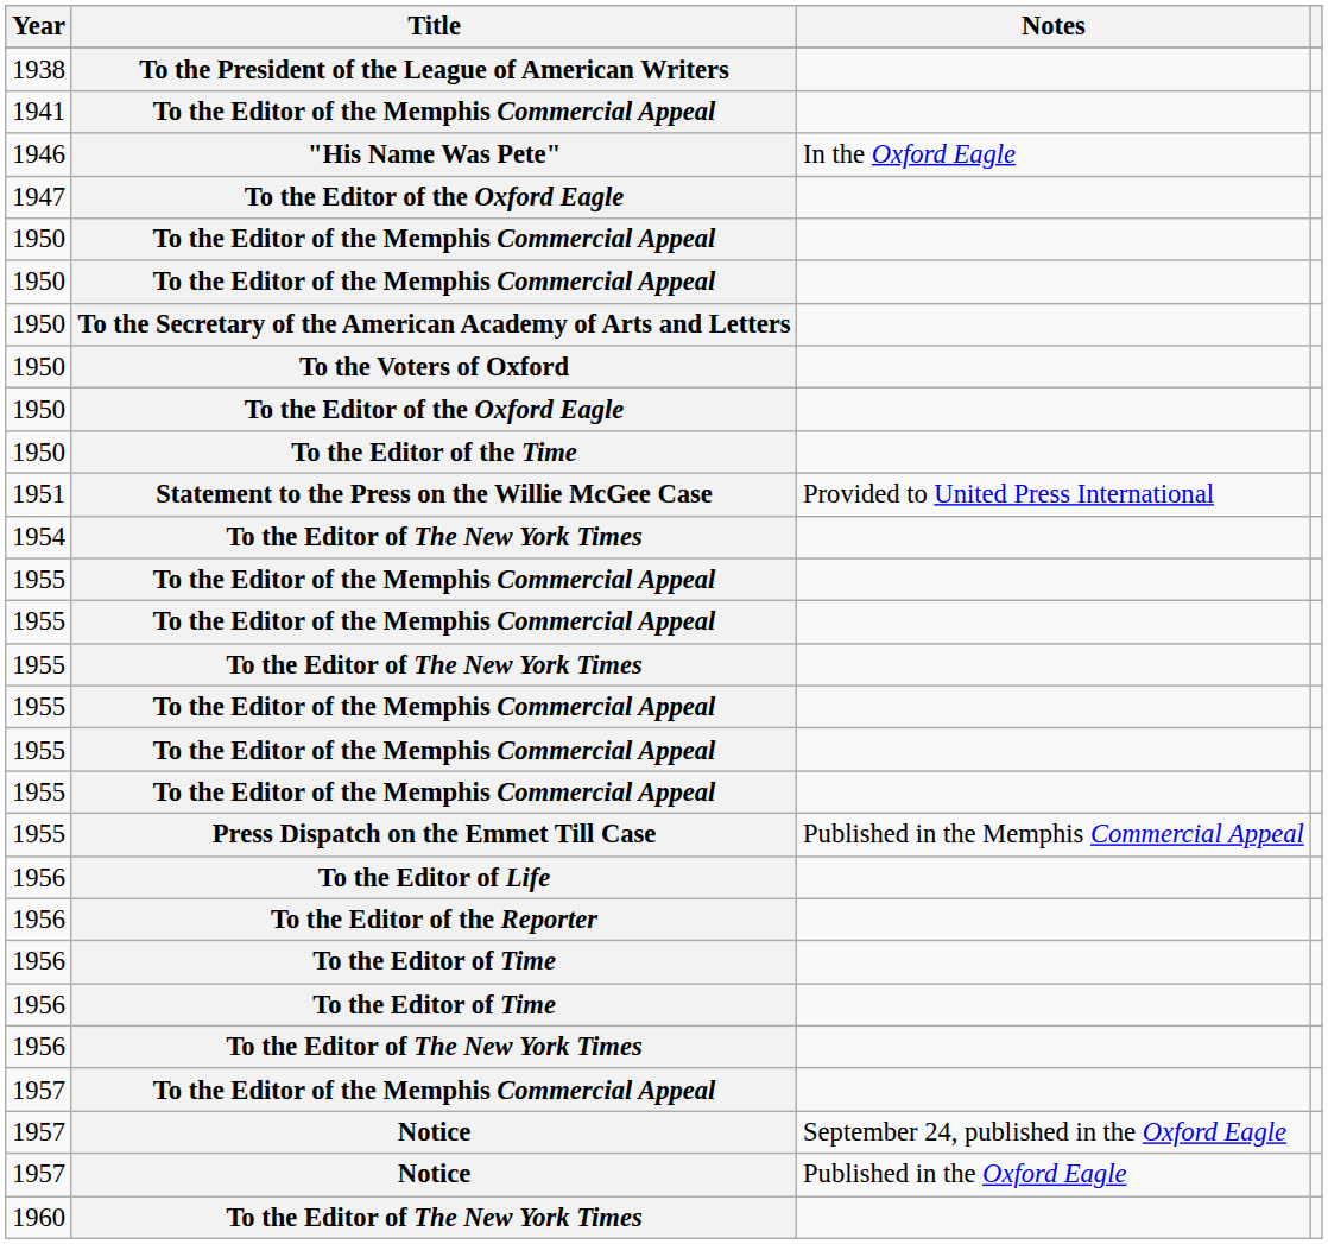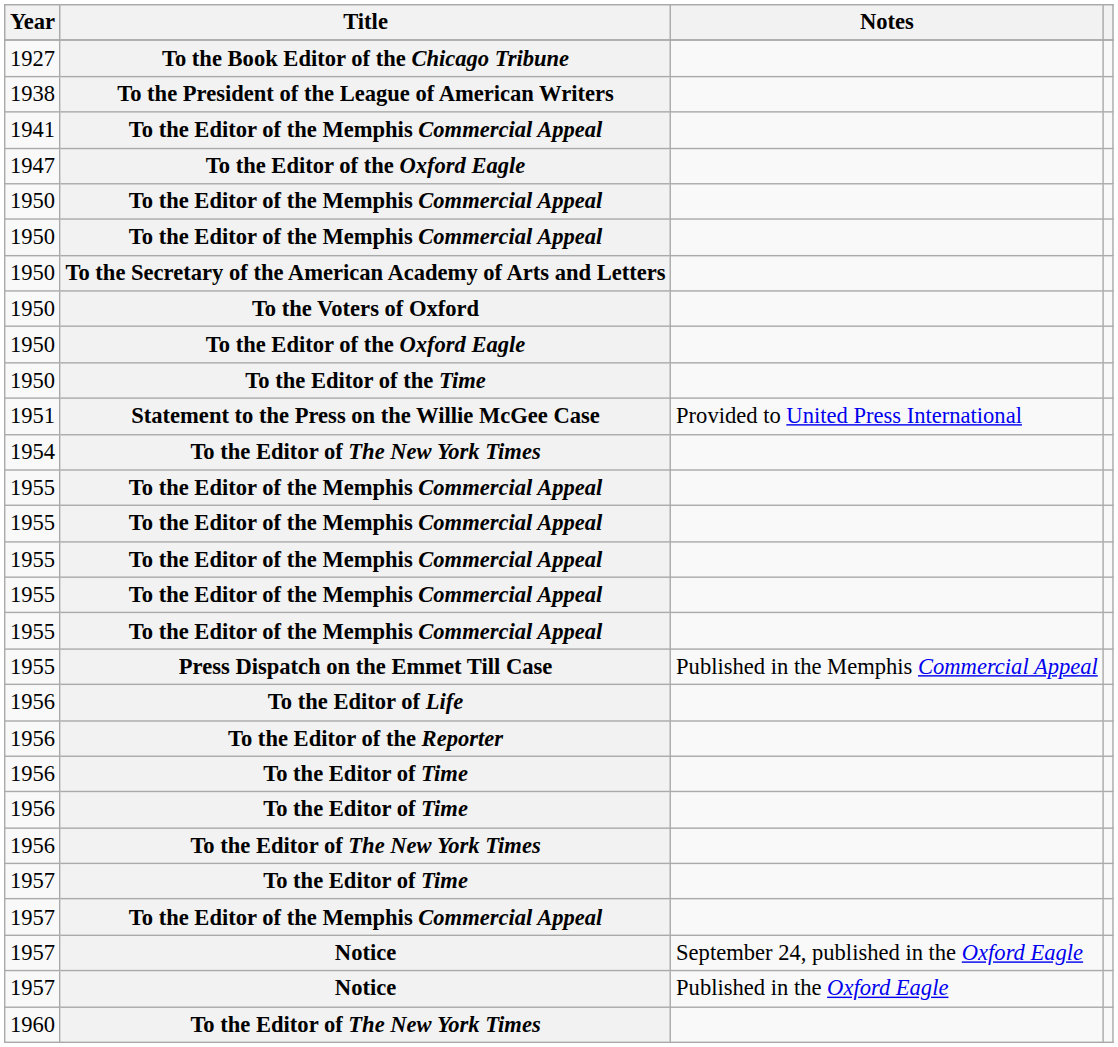 <table class="wikitable plainrowheaders sortable">
 <tr style="background:#ccc; text-align:center;">
 <th scope="col">Year</th>
 <th scope="col">Title</th>
 <th scope="col">Notes</th>
 <th scope="col" class="unsortable"></th>
 </tr>
 <tr>
+</tr>
+<tr>
+<td>1927</td>
+<th scope=row>To the Book Editor of the <em>Chicago Tribune</em></th>
+<td></td>
+<td style="text-align:center;"></td>
 </tr>
 <tr>
 <td>1938</td>
 <th scope=row>To the President of the League of American Writers</th>
 <td></td>
 <td style="text-align:center;"></td>
 </tr>
 <tr>
 <td>1941</td>
 <th scope=row>To the Editor of the Memphis <em>Commercial Appeal</em></th>
 <td></td>
-<td style="text-align:center;"></td>
-</tr>
-<tr>
-<td>1946</td>
-<th scope=row>"His Name Was Pete"</th>
-<td>In the <em><a href='#'>Oxford Eagle</a></em></td>
 <td style="text-align:center;"></td>
 </tr>
 <tr>
 <td>1947</td>
 <th scope=row>To the Editor of the <em>Oxford Eagle</em></th>
 <td></td>
 <td style="text-align:center;"></td>
 </tr>
 <tr>
 <td>1950</td>
 <th scope=row>To the Editor of the Memphis <em>Commercial Appeal</em></th>
 <td></td>
 <td style="text-align:center;"></td>
 </tr>
 <tr>
 <td>1950</td>
 <th scope=row>To the Editor of the Memphis <em>Commercial Appeal</em></th>
 <td></td>
 <td style="text-align:center;"></td>
 </tr>
 <tr>
 <td>1950</td>
 <th scope=row>To the Secretary of the American Academy of Arts and Letters</th>
 <td></td>
 <td style="text-align:center;"></td>
 </tr>
 <tr>
 <td>1950</td>
 <th scope=row>To the Voters of Oxford</th>
 <td></td>
 <td style="text-align:center;"></td>
 </tr>
 <tr>
 <td>1950</td>
 <th scope=row>To the Editor of the <em>Oxford Eagle</em></th>
 <td></td>
 <td style="text-align:center;"></td>
 </tr>
 <tr>
 <td>1950</td>
 <th scope=row>To the Editor of the <em>Time</em></th>
 <td></td>
 <td style="text-align:center;"></td>
 </tr>
 <tr>
 <td>1951</td>
 <th scope=row>Statement to the Press on the Willie McGee Case</th>
 <td>Provided to <a href='#'>United Press International</a></td>
 <td style="text-align:center;"></td>
 </tr>
 <tr>
 <td>1954</td>
 <th scope=row>To the Editor of <em>The New York Times</em></th>
 <td></td>
 <td style="text-align:center;"></td>
 </tr>
 <tr>
 <td>1955</td>
 <th scope=row>To the Editor of the Memphis <em>Commercial Appeal</em></th>
 <td></td>
 <td style="text-align:center;"></td>
 </tr>
 <tr>
 <td>1955</td>
 <th scope=row>To the Editor of the Memphis <em>Commercial Appeal</em></th>
 <td></td>
 <td style="text-align:center;"></td>
 </tr>
 <tr>
 <td>1955</td>
-<th scope=row>To the Editor of <em>The New York Times</em></th>
-<td></td>
-<td style="text-align:center;"></td>
-</tr>
-<tr>
-<td>1955</td>
 <th scope=row>To the Editor of the Memphis <em>Commercial Appeal</em></th>
 <td></td>
 <td style="text-align:center;"></td>
 </tr>
 <tr>
 <td>1955</td>
 <th scope=row>To the Editor of the Memphis <em>Commercial Appeal</em></th>
 <td></td>
 <td style="text-align:center;"></td>
 </tr>
 <tr>
 <td>1955</td>
 <th scope=row>To the Editor of the Memphis <em>Commercial Appeal</em></th>
 <td></td>
 <td style="text-align:center;"></td>
 </tr>
 <tr>
 <td>1955</td>
 <th scope=row>Press Dispatch on the Emmet Till Case</th>
 <td>Published in the Memphis <em><a href='#'>Commercial Appeal</a></em></td>
 <td style="text-align:center;"></td>
 </tr>
 <tr>
 <td>1956</td>
 <th scope=row>To the Editor of <em>Life</em></th>
 <td></td>
 <td style="text-align:center;"></td>
 </tr>
 <tr>
 <td>1956</td>
 <th scope=row>To the Editor of the <em>Reporter</em></th>
 <td></td>
 <td style="text-align:center;"></td>
 </tr>
 <tr>
 <td>1956</td>
 <th scope=row>To the Editor of <em>Time</em></th>
 <td></td>
 <td style="text-align:center;"></td>
 </tr>
 <tr>
 <td>1956</td>
 <th scope=row>To the Editor of <em>Time</em></th>
 <td></td>
 <td style="text-align:center;"></td>
 </tr>
 <tr>
 <td>1956</td>
 <th scope=row>To the Editor of <em>The New York Times</em></th>
 <td></td>
 <td style="text-align:center;"></td>
 </tr>
 <tr>
 <td>1957</td>
+<th scope=row>To the Editor of <em>Time</em></th>
+<td></td>
+<td style="text-align:center;"></td>
+</tr>
+<tr>
+<td>1957</td>
 <th scope=row>To the Editor of the Memphis <em>Commercial Appeal</em></th>
 <td></td>
 <td style="text-align:center;"></td>
 </tr>
 <tr>
 <td>1957</td>
 <th scope=row>Notice</th>
 <td>September 24, published in the <em><a href='#'>Oxford Eagle</a></em></td>
 <td style="text-align:center;"></td>
 </tr>
 <tr>
 <td>1957</td>
 <th scope=row>Notice</th>
 <td>Published in the <em><a href='#'>Oxford Eagle</a></em></td>
 <td style="text-align:center;"></td>
 </tr>
 <tr>
 <td>1960</td>
 <th scope=row>To the Editor of <em>The New York Times</em></th>
 <td></td>
 <td style="text-align:center;"></td>
 </tr>
 <tr>
 </tr>
 </table>
